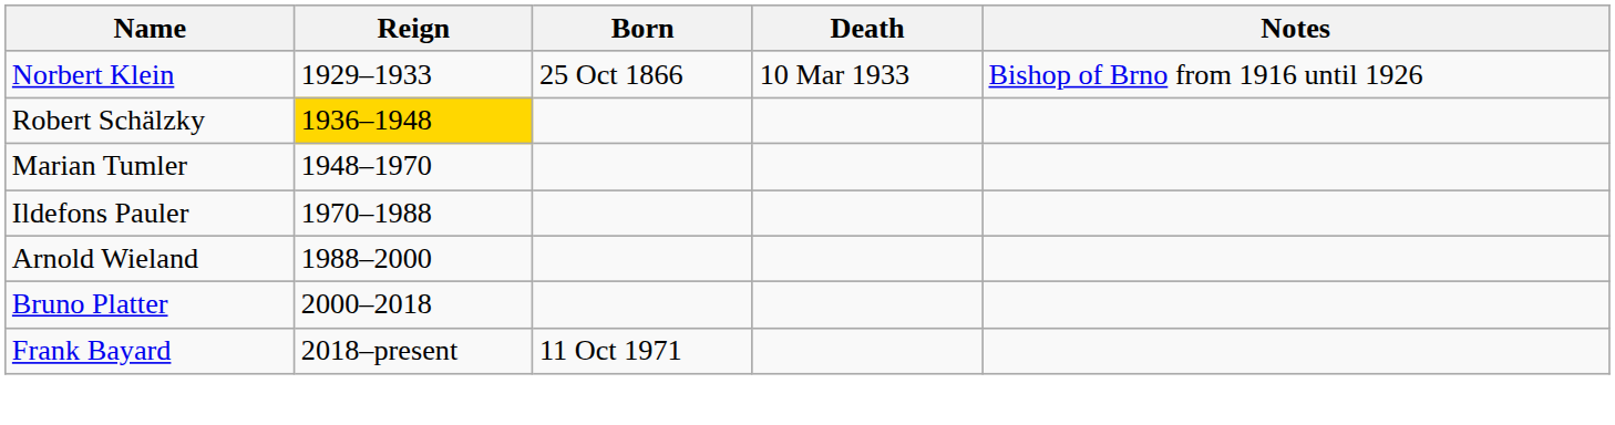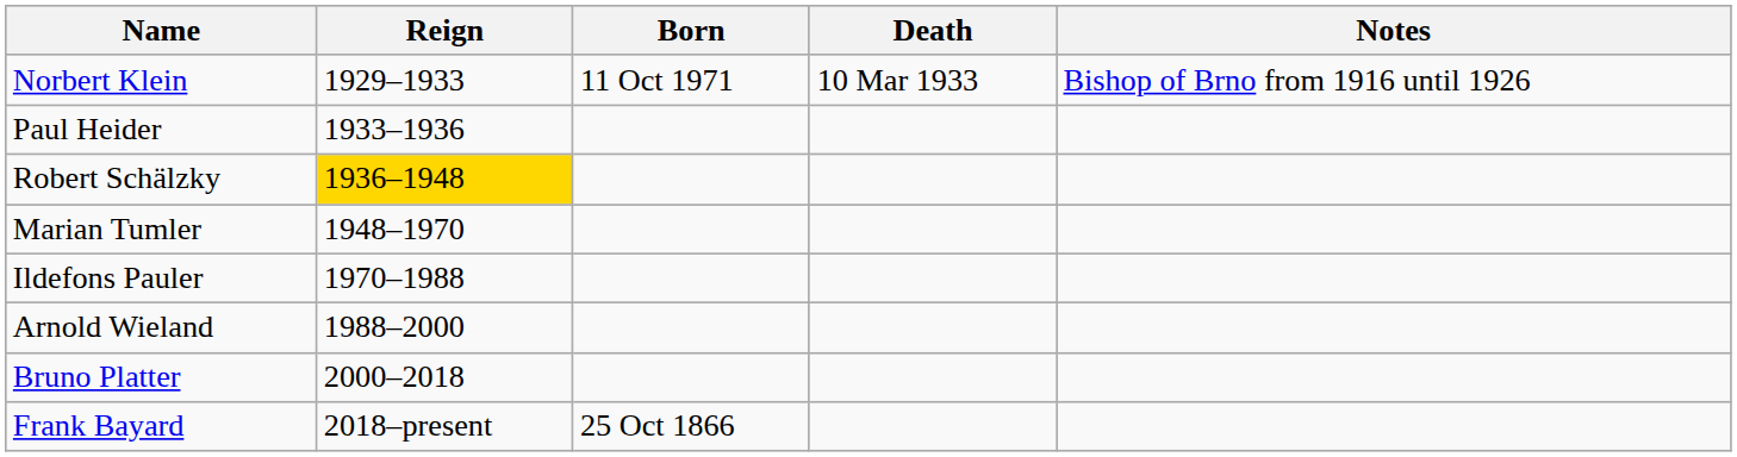 <table class="wikitable sortable" width="100%">
 <tr>
 <th>Name</th>
 <th>Reign</th>
 <th>Born</th>
 <th>Death</th>
 <th>Notes</th>
 </tr>
 <tr>
 <td><a href='#'>Norbert Klein</a></td>
 <td>1929–1933</td>
-<td>25 Oct 1866</td>
+<td>11 Oct 1971</td>
 <td>10 Mar 1933</td>
 <td><a href='#'>Bishop of Brno</a> from 1916 until 1926</td>
+</tr>
+<tr>
+<td>Paul Heider</td>
+<td>1933–1936</td>
+<td></td>
+<td></td>
+<td></td>
 </tr>
 <tr>
 <td>Robert Schälzky</td>
 <td style="background: gold;">1936–1948</td>
 <td></td>
 <td></td>
 <td></td>
 </tr>
 <tr>
 <td>Marian Tumler</td>
 <td>1948–1970</td>
 <td></td>
 <td></td>
 <td></td>
 </tr>
 <tr>
 <td>Ildefons Pauler</td>
 <td>1970–1988</td>
 <td></td>
 <td></td>
 <td></td>
 </tr>
 <tr>
 <td>Arnold Wieland</td>
 <td>1988–2000</td>
 <td></td>
 <td></td>
 <td></td>
 </tr>
 <tr>
 <td><a href='#'>Bruno Platter</a></td>
 <td>2000–2018</td>
 <td></td>
 <td></td>
 <td></td>
 </tr>
 <tr>
 <td><a href='#'>Frank Bayard</a></td>
 <td>2018–present</td>
-<td>11 Oct 1971</td>
+<td>25 Oct 1866</td>
 <td></td>
 <td></td>
 </tr>
 </table>
